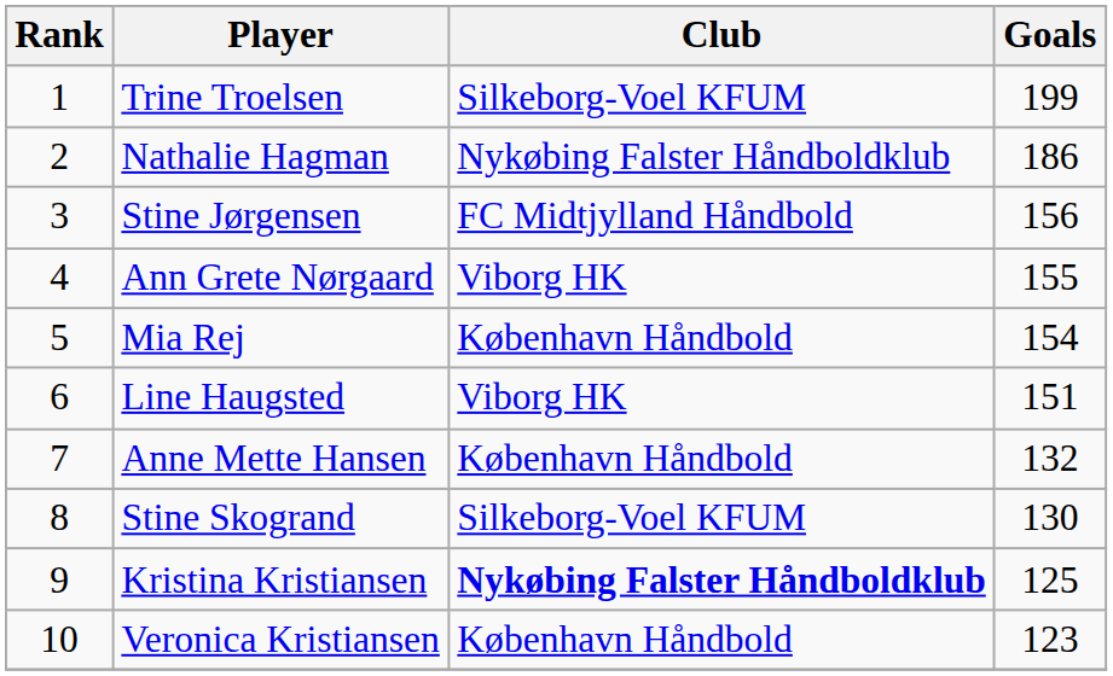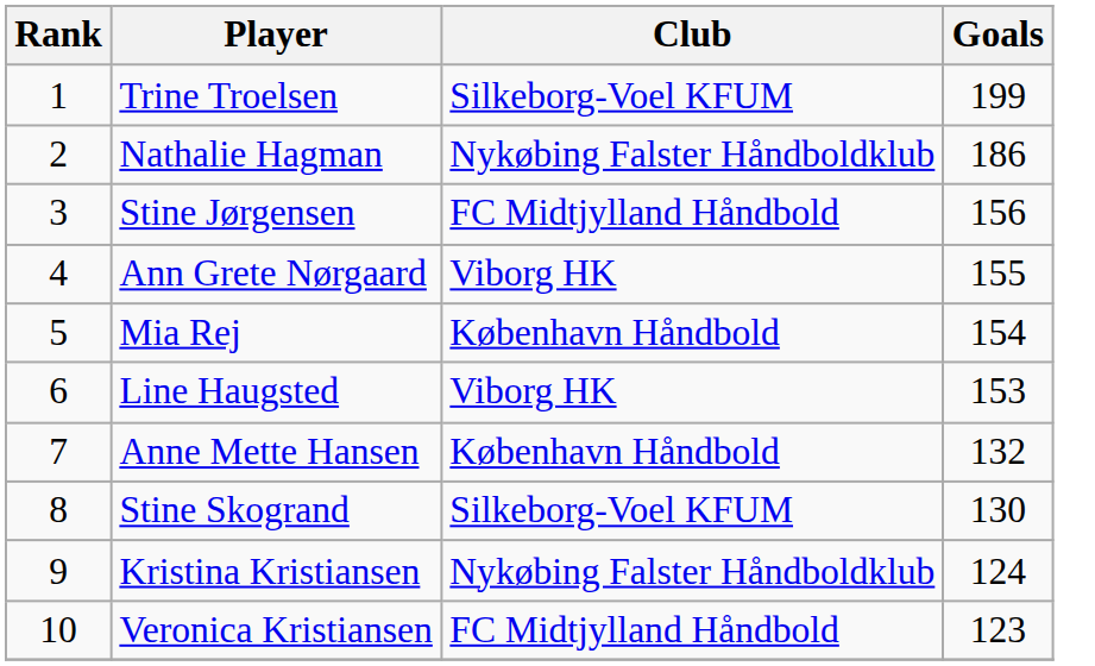 <table class="wikitable sortable" style="text-align:center">
 <tr>
 <th>Rank</th>
 <th>Player</th>
 <th>Club</th>
 <th>Goals</th>
 </tr>
 <tr>
 <td>1</td>
 <td style="text-align:left"> <a href='#'>Trine Troelsen</a></td>
 <td style="text-align:left"><a href='#'>Silkeborg-Voel KFUM</a></td>
 <td>199</td>
 </tr>
 <tr>
 <td>2</td>
 <td style="text-align:left"> <a href='#'>Nathalie Hagman</a></td>
 <td style="text-align:left"><a href='#'>Nykøbing Falster Håndboldklub</a></td>
 <td>186</td>
 </tr>
 <tr>
 <td>3</td>
 <td style="text-align:left"> <a href='#'>Stine Jørgensen</a></td>
 <td style="text-align:left"><a href='#'>FC Midtjylland Håndbold</a></td>
 <td>156</td>
 </tr>
 <tr>
 <td>4</td>
 <td style="text-align:left"> <a href='#'>Ann Grete Nørgaard</a></td>
 <td style="text-align:left"><a href='#'>Viborg HK</a></td>
 <td>155</td>
 </tr>
 <tr>
 <td>5</td>
 <td style="text-align:left"> <a href='#'>Mia Rej</a></td>
 <td style="text-align:left"><a href='#'>København Håndbold</a></td>
 <td>154</td>
 </tr>
 <tr>
 <td>6</td>
 <td style="text-align:left"> <a href='#'>Line Haugsted</a></td>
 <td style="text-align:left"><a href='#'>Viborg HK</a></td>
-<td>151</td>
+<td>153</td>
 </tr>
 <tr>
 <td>7</td>
 <td style="text-align:left"> <a href='#'>Anne Mette Hansen</a></td>
 <td style="text-align:left"><a href='#'>København Håndbold</a></td>
 <td>132</td>
 </tr>
 <tr>
 <td>8</td>
 <td style="text-align:left"> <a href='#'>Stine Skogrand</a></td>
 <td style="text-align:left"><a href='#'>Silkeborg-Voel KFUM</a></td>
 <td>130</td>
 </tr>
 <tr>
 <td>9</td>
 <td style="text-align:left"> <a href='#'>Kristina Kristiansen</a></td>
-<td style="text-align:left"><strong><a href='#'>Nykøbing Falster Håndboldklub</a></strong></td>
-<td>125</td>
+<td style="text-align:left"><a href='#'>Nykøbing Falster Håndboldklub</a></td>
+<td>124</td>
 </tr>
 <tr>
 <td>10</td>
 <td style="text-align:left"> <a href='#'>Veronica Kristiansen</a></td>
-<td style="text-align:left"><a href='#'>København Håndbold</a></td>
+<td style="text-align:left"><a href='#'>FC Midtjylland Håndbold</a></td>
 <td>123</td>
 </tr>
 <tr>
 </tr>
 </table>
